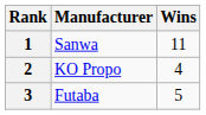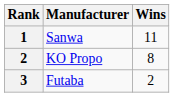 <table class="wikitable">
 <tr>
 <th>Rank</th>
 <th>Manufacturer</th>
 <th>Wins</th>
 </tr>
 <tr>
 <th>1</th>
 <td> <a href='#'>Sanwa</a></td>
 <td style="text-align:center;">11</td>
 </tr>
 <tr>
 <th>2</th>
 <td> <a href='#'>KO Propo</a></td>
-<td style="text-align:center;">4</td>
+<td style="text-align:center;">8</td>
 </tr>
 <tr>
 <th>3</th>
 <td> <a href='#'>Futaba</a></td>
-<td style="text-align:center;">5</td>
+<td style="text-align:center;">2</td>
 </tr>
 </table>
